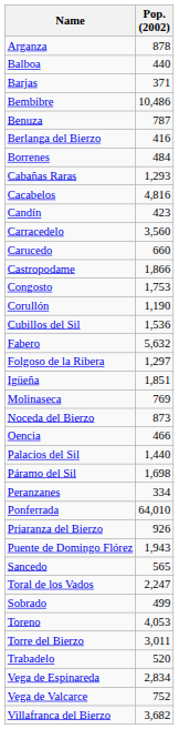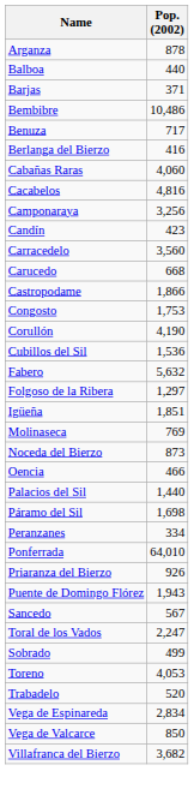 <table class="wikitable sortable">
 <tr>
 <th>Name</th>
 <th>Pop.<br>(2002)</th>
 </tr>
 <tr>
 <td><a href='#'>Arganza</a></td>
 <td align="right">878</td>
 </tr>
 <tr>
 <td><a href='#'>Balboa</a></td>
 <td align="right">440</td>
 </tr>
 <tr>
 <td><a href='#'>Barjas</a></td>
 <td align="right">371</td>
 </tr>
 <tr>
 <td><a href='#'>Bembibre</a></td>
 <td align="right">10,486</td>
 </tr>
 <tr>
 <td><a href='#'>Benuza</a></td>
-<td align="right">787</td>
+<td align="right">717</td>
 </tr>
 <tr>
 <td><a href='#'>Berlanga del Bierzo</a></td>
 <td align="right">416</td>
 </tr>
 <tr>
-<td><a href='#'>Borrenes</a></td>
-<td align="right">484</td>
-</tr>
-<tr>
 <td><a href='#'>Cabañas Raras</a></td>
-<td align="right">1,293</td>
+<td align="right">4,060</td>
 </tr>
 <tr>
 <td><a href='#'>Cacabelos</a></td>
 <td align="right">4,816</td>
+</tr>
+<tr>
+<td><a href='#'>Camponaraya</a></td>
+<td align="right">3,256</td>
 </tr>
 <tr>
 <td><a href='#'>Candín</a></td>
 <td align="right">423</td>
 </tr>
 <tr>
 <td><a href='#'>Carracedelo</a></td>
 <td align="right">3,560</td>
 </tr>
 <tr>
 <td><a href='#'>Carucedo</a></td>
-<td align="right">660</td>
+<td align="right">668</td>
 </tr>
 <tr>
 <td><a href='#'>Castropodame</a></td>
 <td align="right">1,866</td>
 </tr>
 <tr>
 <td><a href='#'>Congosto</a></td>
 <td align="right">1,753</td>
 </tr>
 <tr>
 <td><a href='#'>Corullón</a></td>
-<td align="right">1,190</td>
+<td align="right">4,190</td>
 </tr>
 <tr>
 <td><a href='#'>Cubillos del Sil</a></td>
 <td align="right">1,536</td>
 </tr>
 <tr>
 <td><a href='#'>Fabero</a></td>
 <td align="right">5,632</td>
 </tr>
 <tr>
 <td><a href='#'>Folgoso de la Ribera</a></td>
 <td align="right">1,297</td>
 </tr>
 <tr>
 <td><a href='#'>Igüeña</a></td>
 <td align="right">1,851</td>
 </tr>
 <tr>
 <td><a href='#'>Molinaseca</a></td>
 <td align="right">769</td>
 </tr>
 <tr>
 <td><a href='#'>Noceda del Bierzo</a></td>
 <td align="right">873</td>
 </tr>
 <tr>
 <td><a href='#'>Oencia</a></td>
 <td align="right">466</td>
 </tr>
 <tr>
 <td><a href='#'>Palacios del Sil</a></td>
 <td align="right">1,440</td>
 </tr>
 <tr>
 <td><a href='#'>Páramo del Sil</a></td>
 <td align="right">1,698</td>
 </tr>
 <tr>
 <td><a href='#'>Peranzanes</a></td>
 <td align="right">334</td>
 </tr>
 <tr>
 <td><a href='#'>Ponferrada</a></td>
 <td align="right">64,010</td>
 </tr>
 <tr>
 <td><a href='#'>Priaranza del Bierzo</a></td>
 <td align="right">926</td>
 </tr>
 <tr>
 <td><a href='#'>Puente de Domingo Flórez</a></td>
 <td align="right">1,943</td>
 </tr>
 <tr>
 <td><a href='#'>Sancedo</a></td>
-<td align="right">565</td>
+<td align="right">567</td>
 </tr>
 <tr>
 <td><a href='#'>Toral de los Vados</a></td>
 <td align="right">2,247</td>
 </tr>
 <tr>
 <td><a href='#'>Sobrado</a></td>
 <td align="right">499</td>
 </tr>
 <tr>
 <td><a href='#'>Toreno</a></td>
 <td align="right">4,053</td>
 </tr>
 <tr>
-<td><a href='#'>Torre del Bierzo</a></td>
-<td align="right">3,011</td>
-</tr>
-<tr>
 <td><a href='#'>Trabadelo</a></td>
 <td align="right">520</td>
 </tr>
 <tr>
 <td><a href='#'>Vega de Espinareda</a></td>
 <td align="right">2,834</td>
 </tr>
 <tr>
 <td><a href='#'>Vega de Valcarce</a></td>
-<td align="right">752</td>
+<td align="right">850</td>
 </tr>
 <tr>
 <td><a href='#'>Villafranca del Bierzo</a></td>
 <td align="right">3,682</td>
 </tr>
 </table>
